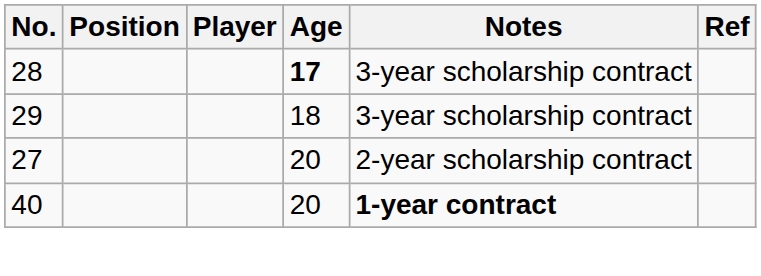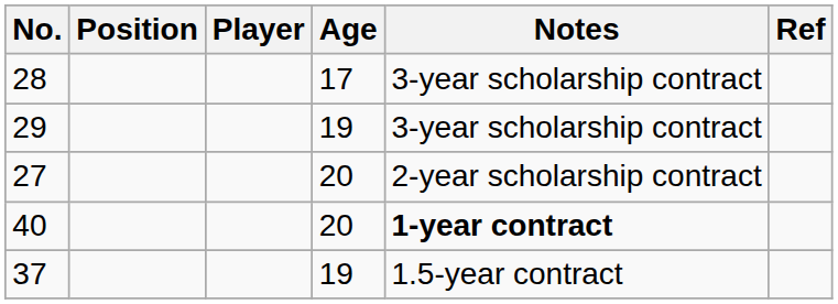 <table class="wikitable plainrowheaders sortable" style="text-align:center; text-align:left">
 <tr>
 <th scope="col">No.</th>
 <th scope="col">Position</th>
 <th scope="col">Player</th>
 <th scope="col">Age</th>
 <th scope="col">Notes</th>
 <th class="unsortable" scope="col">Ref</th>
 </tr>
 <tr>
 <td>28</td>
 <td></td>
 <td></td>
-<td><strong>17</strong></td>
+<td>17</td>
 <td>3-year scholarship contract</td>
 <td></td>
 </tr>
 <tr>
 <td>29</td>
 <td></td>
 <td></td>
-<td>18</td>
+<td>19</td>
 <td>3-year scholarship contract</td>
 <td></td>
 </tr>
 <tr>
 <td>27</td>
 <td></td>
 <td></td>
 <td>20</td>
 <td>2-year scholarship contract</td>
 <td></td>
 </tr>
 <tr>
 <td>40</td>
 <td></td>
 <td></td>
 <td>20</td>
 <td><strong>1-year contract</strong></td>
 <td></td>
 </tr>
+<tr>
+<td>37</td>
+<td></td>
+<td></td>
+<td>19</td>
+<td>1.5-year contract</td>
+<td></td>
+</tr>
 </table>
